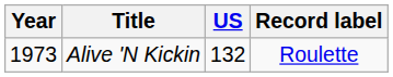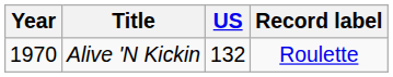 <table class="wikitable" style=text-align:center;>
 <tr>
 <th>Year</th>
 <th>Title</th>
 <th><a href='#'>US</a></th>
 <th>Record label</th>
 </tr>
 <tr>
-<td>1973</td>
+<td>1970</td>
 <td align=left><em>Alive 'N Kickin</em></td>
 <td>132</td>
 <td><a href='#'>Roulette</a></td>
 </tr>
 </table>
